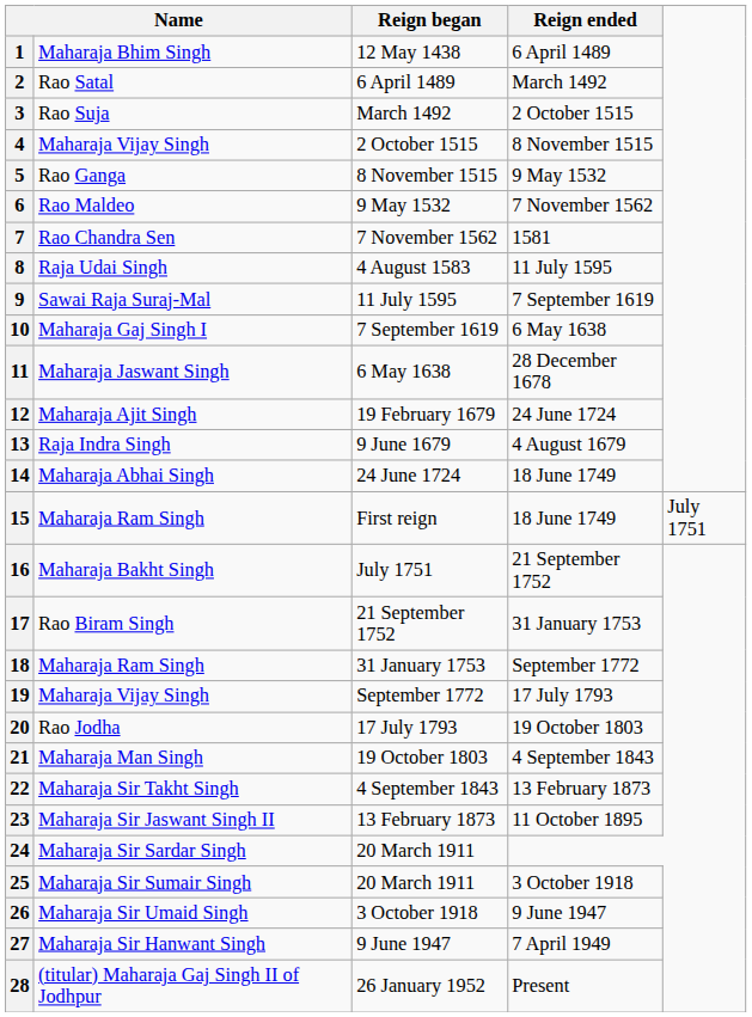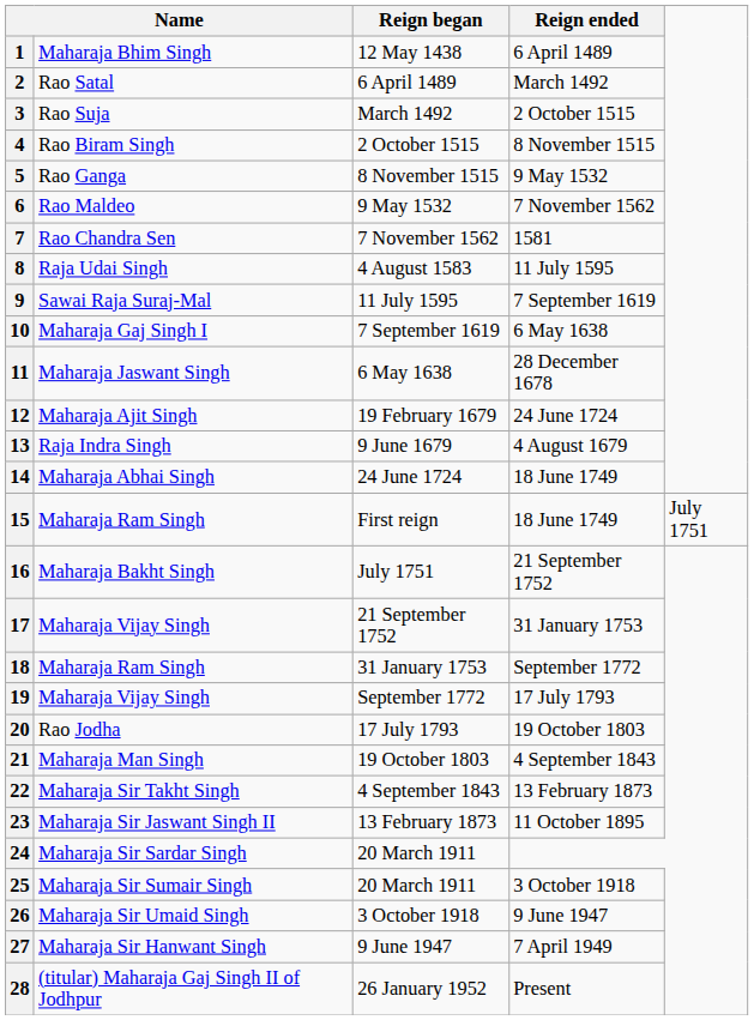 <table class="wikitable sortable">
 <tr>
 <th colspan=2>Name</th>
 <th>Reign began</th>
 <th>Reign ended</th>
 </tr>
 <tr>
 <th>1</th>
 <td><a href='#'>Maharaja Bhim Singh</a></td>
 <td>12 May 1438</td>
 <td>6 April 1489</td>
 </tr>
 <tr>
 <th>2</th>
 <td>Rao <a href='#'>Satal</a></td>
 <td>6 April 1489</td>
 <td>March 1492</td>
 </tr>
 <tr>
 <th>3</th>
 <td>Rao <a href='#'>Suja</a></td>
 <td>March 1492</td>
 <td>2 October 1515</td>
 </tr>
 <tr>
 <th>4</th>
-<td><a href='#'>Maharaja Vijay Singh</a></td>
+<td>Rao <a href='#'>Biram Singh</a></td>
 <td>2 October 1515</td>
 <td>8 November 1515</td>
 </tr>
 <tr>
 <th>5</th>
 <td>Rao <a href='#'>Ganga</a></td>
 <td>8 November 1515</td>
 <td>9 May 1532</td>
 </tr>
 <tr>
 <th>6</th>
 <td><a href='#'>Rao Maldeo</a></td>
 <td>9 May 1532</td>
 <td>7 November 1562</td>
 </tr>
 <tr>
 <th>7</th>
 <td><a href='#'>Rao Chandra Sen</a></td>
 <td>7 November 1562</td>
 <td>1581</td>
 </tr>
 <tr>
 <th>8</th>
 <td><a href='#'>Raja Udai Singh</a></td>
 <td>4 August 1583</td>
 <td>11 July 1595</td>
 </tr>
 <tr>
 <th>9</th>
 <td><a href='#'>Sawai Raja Suraj-Mal</a></td>
 <td>11 July 1595</td>
 <td>7 September 1619</td>
 </tr>
 <tr>
 <th>10</th>
 <td><a href='#'>Maharaja Gaj Singh I</a></td>
 <td>7 September 1619</td>
 <td>6 May 1638</td>
 </tr>
 <tr>
 <th>11</th>
 <td><a href='#'>Maharaja Jaswant Singh</a></td>
 <td>6 May 1638</td>
 <td>28 December 1678</td>
 </tr>
 <tr>
 <th>12</th>
 <td><a href='#'>Maharaja Ajit Singh</a></td>
 <td>19 February 1679</td>
 <td>24 June 1724</td>
 </tr>
 <tr>
 <th>13</th>
 <td><a href='#'>Raja Indra Singh</a></td>
 <td>9 June 1679</td>
 <td>4 August 1679</td>
 </tr>
 <tr>
 <th>14</th>
 <td><a href='#'>Maharaja Abhai Singh</a></td>
 <td>24 June 1724</td>
 <td>18 June 1749</td>
 </tr>
 <tr>
 <th>15</th>
 <td><a href='#'>Maharaja Ram Singh</a></td>
 <td>First reign</td>
 <td>18 June 1749</td>
 <td>July 1751</td>
 </tr>
 <tr>
 <th>16</th>
 <td><a href='#'>Maharaja Bakht Singh</a></td>
 <td>July 1751</td>
 <td>21 September 1752</td>
 </tr>
 <tr>
 <th>17</th>
-<td>Rao <a href='#'>Biram Singh</a></td>
+<td><a href='#'>Maharaja Vijay Singh</a></td>
 <td>21 September 1752</td>
 <td>31 January 1753</td>
 </tr>
 <tr>
 <th>18</th>
 <td><a href='#'>Maharaja Ram Singh</a></td>
 <td>31 January 1753</td>
 <td>September 1772</td>
 </tr>
 <tr>
 <th>19</th>
 <td><a href='#'>Maharaja Vijay Singh</a></td>
 <td>September 1772</td>
 <td>17 July 1793</td>
 </tr>
 <tr>
 <th>20</th>
 <td>Rao <a href='#'>Jodha</a></td>
 <td>17 July 1793</td>
 <td>19 October 1803</td>
 </tr>
 <tr>
 <th>21</th>
 <td><a href='#'>Maharaja Man Singh</a></td>
 <td>19 October 1803</td>
 <td>4 September 1843</td>
 </tr>
 <tr>
 <th>22</th>
 <td><a href='#'>Maharaja Sir Takht Singh</a></td>
 <td>4 September 1843</td>
 <td>13 February 1873</td>
 </tr>
 <tr>
 <th>23</th>
 <td><a href='#'>Maharaja Sir Jaswant Singh II</a></td>
 <td>13 February 1873</td>
 <td>11 October 1895</td>
 </tr>
 <tr>
 <th>24</th>
 <td><a href='#'>Maharaja Sir Sardar Singh</a></td>
 <td>20 March 1911</td>
 </tr>
 <tr>
 <th>25</th>
 <td><a href='#'>Maharaja Sir Sumair Singh</a></td>
 <td>20 March 1911</td>
 <td>3 October 1918</td>
 </tr>
 <tr>
 <th>26</th>
 <td><a href='#'>Maharaja Sir Umaid Singh</a></td>
 <td>3 October 1918</td>
 <td>9 June 1947</td>
 </tr>
 <tr>
 <th>27</th>
 <td><a href='#'>Maharaja Sir Hanwant Singh</a></td>
 <td>9 June 1947</td>
 <td>7 April 1949</td>
 </tr>
 <tr>
 <th>28</th>
 <td><a href='#'>(titular) Maharaja Gaj Singh II of Jodhpur</a></td>
 <td>26 January 1952</td>
 <td>Present</td>
 </tr>
 </table>
